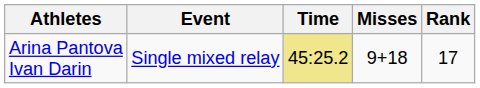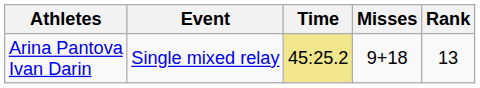 <table class="wikitable" style="font-size:90%">
 <tr>
 <th>Athletes</th>
 <th>Event</th>
 <th>Time</th>
 <th>Misses</th>
 <th>Rank</th>
 </tr>
 <tr align=center>
 <td align=left><a href='#'>Arina Pantova</a><br><a href='#'>Ivan Darin</a></td>
 <td align=left><a href='#'>Single mixed relay</a></td>
 <td style="background: khaki;">45:25.2</td>
 <td>9+18</td>
-<td>17</td>
+<td>13</td>
 </tr>
 </table>
